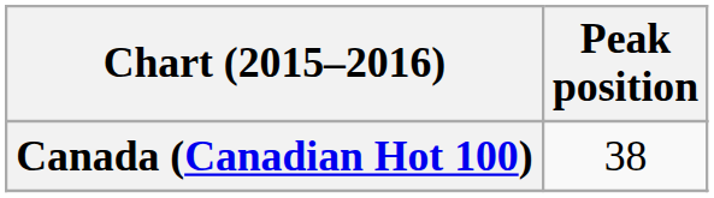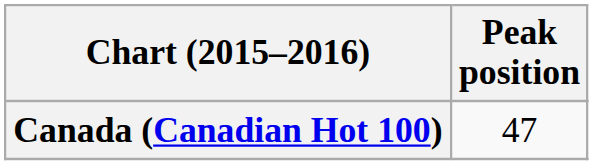 <table class="wikitable sortable plainrowheaders" style="text-align:center">
 <tr>
 <th scope="col">Chart (2015–2016)</th>
 <th scope="col">Peak<br>position</th>
 </tr>
 <tr>
 </tr>
 <tr>
 <th scope="row">Canada (<a href='#'>Canadian Hot 100</a>)</th>
-<td>38</td>
+<td>47</td>
 </tr>
 <tr>
 </tr>
 <tr>
 </tr>
 <tr>
 </tr>
 <tr>
 </tr>
 <tr>
 </tr>
 </table>
